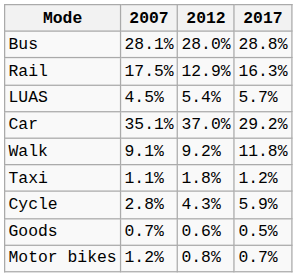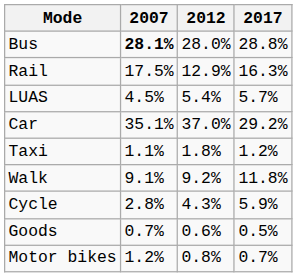 <table class="wikitable">
 <tr>
 <th>Mode</th>
 <th>2007</th>
 <th>2012</th>
 <th>2017</th>
 </tr>
 <tr>
 <td>Bus</td>
-<td>28.1%</td>
+<td><strong>28.1%</strong></td>
 <td>28.0%</td>
 <td>28.8%</td>
 </tr>
 <tr>
 <td>Rail</td>
 <td>17.5%</td>
 <td>12.9%</td>
 <td>16.3%</td>
 </tr>
 <tr>
 <td>LUAS</td>
 <td>4.5%</td>
 <td>5.4%</td>
 <td>5.7%</td>
 </tr>
 <tr>
 <td>Car</td>
 <td>35.1%</td>
 <td>37.0%</td>
 <td>29.2%</td>
 </tr>
 <tr>
+<td>Taxi</td>
+<td>1.1%</td>
+<td>1.8%</td>
+<td>1.2%</td>
+</tr>
+<tr>
 <td>Walk</td>
 <td>9.1%</td>
 <td>9.2%</td>
 <td>11.8%</td>
-</tr>
-<tr>
-<td>Taxi</td>
-<td>1.1%</td>
-<td>1.8%</td>
-<td>1.2%</td>
 </tr>
 <tr>
 <td>Cycle</td>
 <td>2.8%</td>
 <td>4.3%</td>
 <td>5.9%</td>
 </tr>
 <tr>
 <td>Goods</td>
 <td>0.7%</td>
 <td>0.6%</td>
 <td>0.5%</td>
 </tr>
 <tr>
 <td>Motor bikes</td>
 <td>1.2%</td>
 <td>0.8%</td>
 <td>0.7%</td>
 </tr>
 </table>
